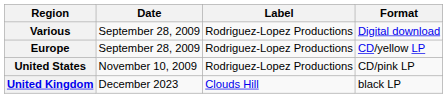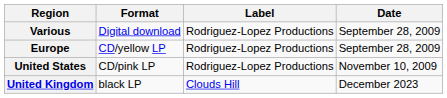 <table class="wikitable plainrowheaders">
 <tr>
 <th>Region</th>
+<th>Format</th>
+<th>Label</th>
 <th>Date</th>
-<th>Label</th>
-<th>Format</th>
 </tr>
 <tr>
 <th scope="row">Various</th>
+<td><a href='#'>Digital download</a></td>
+<td>Rodriguez-Lopez Productions</td>
 <td>September 28, 2009</td>
-<td>Rodriguez-Lopez Productions</td>
-<td><a href='#'>Digital download</a></td>
 </tr>
 <tr>
 <th scope="row">Europe</th>
+<td><a href='#'>CD</a>/yellow <a href='#'>LP</a></td>
+<td>Rodriguez-Lopez Productions</td>
 <td>September 28, 2009</td>
-<td>Rodriguez-Lopez Productions</td>
-<td><a href='#'>CD</a>/yellow <a href='#'>LP</a></td>
 </tr>
 <tr>
 <th scope="row">United States</th>
+<td>CD/pink LP</td>
+<td>Rodriguez-Lopez Productions</td>
 <td>November 10, 2009</td>
-<td>Rodriguez-Lopez Productions</td>
-<td>CD/pink LP</td>
 </tr>
 <tr>
 <th scope="row"><a href='#'>United Kingdom</a></th>
+<td>black LP</td>
+<td><a href='#'>Clouds Hill</a></td>
 <td>December 2023</td>
-<td><a href='#'>Clouds Hill</a></td>
-<td>black LP</td>
 </tr>
 </table>
